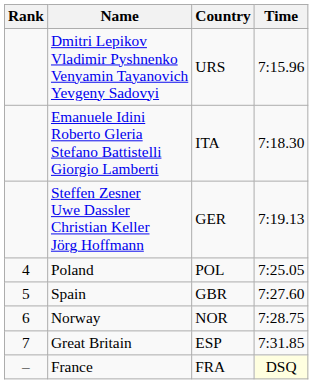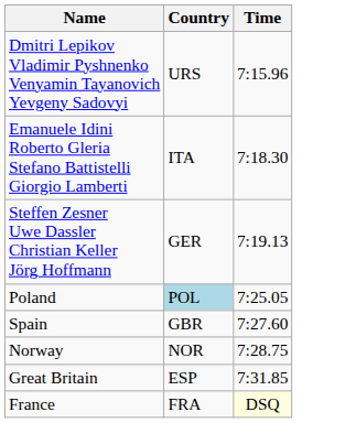 <table class="wikitable">
 <tr>
-<th>Rank</th>
 <th>Name</th>
 <th>Country</th>
 <th>Time</th>
 </tr>
 <tr>
-<td align="center"></td>
 <td><a href='#'>Dmitri Lepikov</a> <br> <a href='#'>Vladimir Pyshnenko</a> <br> <a href='#'>Venyamin Tayanovich</a> <br> <a href='#'>Yevgeny Sadovyi</a></td>
 <td> URS</td>
 <td align="center">7:15.96</td>
 </tr>
 <tr>
-<td align="center"></td>
 <td><a href='#'>Emanuele Idini</a> <br> <a href='#'>Roberto Gleria</a> <br> <a href='#'>Stefano Battistelli</a> <br> <a href='#'>Giorgio Lamberti</a></td>
 <td> ITA</td>
 <td align="center">7:18.30</td>
 </tr>
 <tr>
-<td align="center"></td>
 <td><a href='#'>Steffen Zesner</a> <br> <a href='#'>Uwe Dassler</a> <br> <a href='#'>Christian Keller</a> <br> <a href='#'>Jörg Hoffmann</a></td>
 <td> GER</td>
 <td align="center">7:19.13</td>
 </tr>
 <tr>
-<td align="center">4</td>
 <td>Poland</td>
-<td> POL</td>
+<td style="background: lightblue;"> POL</td>
 <td align="center">7:25.05</td>
 </tr>
 <tr>
-<td align="center">5</td>
 <td>Spain</td>
 <td> GBR</td>
 <td align="center">7:27.60</td>
 </tr>
 <tr>
-<td align="center">6</td>
 <td>Norway</td>
 <td> NOR</td>
 <td align="center">7:28.75</td>
 </tr>
 <tr>
-<td align="center">7</td>
 <td>Great Britain</td>
 <td> ESP</td>
 <td align="center">7:31.85</td>
 </tr>
 <tr>
-<td align="center">–</td>
 <td>France</td>
 <td> FRA</td>
 <td align="center" style="background: lightyellow;">DSQ</td>
 </tr>
 </table>
